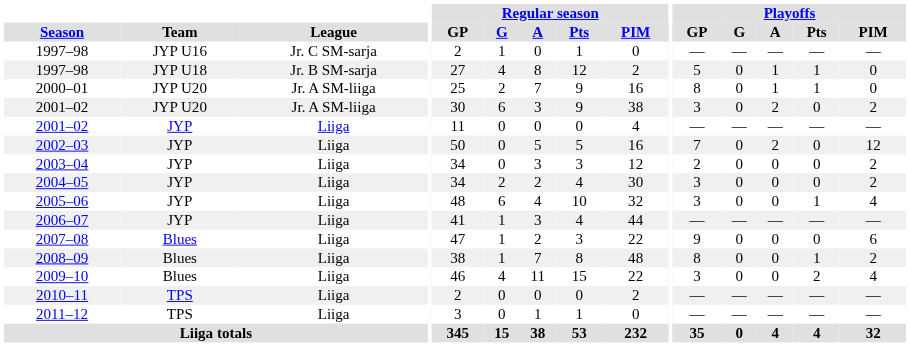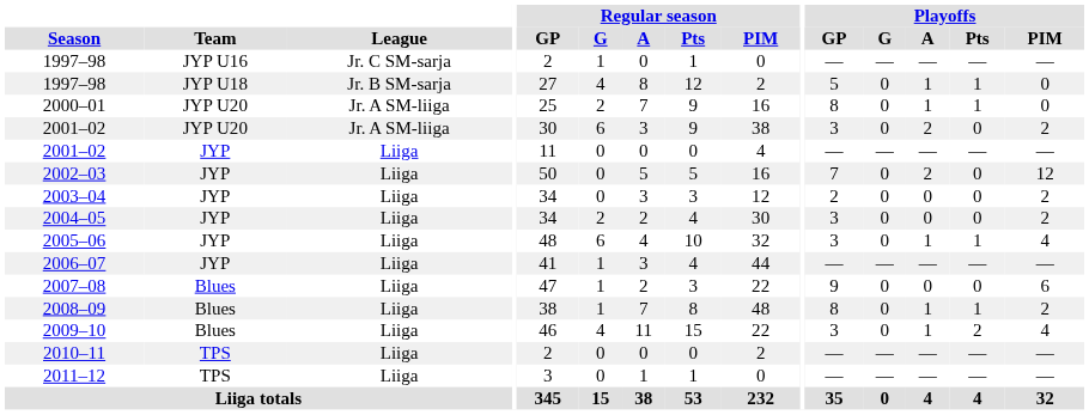 <table border="0" cellpadding="1" cellspacing="0" style="text-align:center; width:60em">
 <tr bgcolor="#e0e0e0">
 <th colspan="3" bgcolor="#ffffff"></th>
 <th rowspan="99" bgcolor="#ffffff"></th>
 <th colspan="5"><a href='#'>Regular season</a></th>
 <th rowspan="99" bgcolor="#ffffff"></th>
 <th colspan="5"><a href='#'>Playoffs</a></th>
 </tr>
 <tr bgcolor="#e0e0e0">
 <th><a href='#'>Season</a></th>
 <th>Team</th>
 <th>League</th>
 <th>GP</th>
 <th><a href='#'>G</a></th>
 <th><a href='#'>A</a></th>
 <th><a href='#'>Pts</a></th>
 <th><a href='#'>PIM</a></th>
 <th>GP</th>
 <th>G</th>
 <th>A</th>
 <th>Pts</th>
 <th>PIM</th>
 </tr>
 <tr>
 <td>1997–98</td>
 <td>JYP U16</td>
 <td>Jr. C SM-sarja</td>
 <td>2</td>
 <td>1</td>
 <td>0</td>
 <td>1</td>
 <td>0</td>
 <td>—</td>
 <td>—</td>
 <td>—</td>
 <td>—</td>
 <td>—</td>
 </tr>
 <tr bgcolor="#f0f0f0">
 <td>1997–98</td>
 <td>JYP U18</td>
 <td>Jr. B SM-sarja</td>
 <td>27</td>
 <td>4</td>
 <td>8</td>
 <td>12</td>
 <td>2</td>
 <td>5</td>
 <td>0</td>
 <td>1</td>
 <td>1</td>
 <td>0</td>
 </tr>
 <tr>
 <td>2000–01</td>
 <td>JYP U20</td>
 <td>Jr. A SM-liiga</td>
 <td>25</td>
 <td>2</td>
 <td>7</td>
 <td>9</td>
 <td>16</td>
 <td>8</td>
 <td>0</td>
 <td>1</td>
 <td>1</td>
 <td>0</td>
 </tr>
 <tr bgcolor="#f0f0f0">
 <td>2001–02</td>
 <td>JYP U20</td>
 <td>Jr. A SM-liiga</td>
 <td>30</td>
 <td>6</td>
 <td>3</td>
 <td>9</td>
 <td>38</td>
 <td>3</td>
 <td>0</td>
 <td>2</td>
 <td>0</td>
 <td>2</td>
 </tr>
 <tr>
 <td><a href='#'>2001–02</a></td>
 <td><a href='#'>JYP</a></td>
 <td><a href='#'>Liiga</a></td>
 <td>11</td>
 <td>0</td>
 <td>0</td>
 <td>0</td>
 <td>4</td>
 <td>—</td>
 <td>—</td>
 <td>—</td>
 <td>—</td>
 <td>—</td>
 </tr>
 <tr bgcolor="#f0f0f0">
 <td><a href='#'>2002–03</a></td>
 <td>JYP</td>
 <td>Liiga</td>
 <td>50</td>
 <td>0</td>
 <td>5</td>
 <td>5</td>
 <td>16</td>
 <td>7</td>
 <td>0</td>
 <td>2</td>
 <td>0</td>
 <td>12</td>
 </tr>
 <tr>
 <td><a href='#'>2003–04</a></td>
 <td>JYP</td>
 <td>Liiga</td>
 <td>34</td>
 <td>0</td>
 <td>3</td>
 <td>3</td>
 <td>12</td>
 <td>2</td>
 <td>0</td>
 <td>0</td>
 <td>0</td>
 <td>2</td>
 </tr>
 <tr bgcolor="#f0f0f0">
 <td><a href='#'>2004–05</a></td>
 <td>JYP</td>
 <td>Liiga</td>
 <td>34</td>
 <td>2</td>
 <td>2</td>
 <td>4</td>
 <td>30</td>
 <td>3</td>
 <td>0</td>
 <td>0</td>
 <td>0</td>
 <td>2</td>
 </tr>
 <tr>
 <td><a href='#'>2005–06</a></td>
 <td>JYP</td>
 <td>Liiga</td>
 <td>48</td>
 <td>6</td>
 <td>4</td>
 <td>10</td>
 <td>32</td>
 <td>3</td>
 <td>0</td>
-<td>0</td>
+<td>1</td>
 <td>1</td>
 <td>4</td>
 </tr>
 <tr bgcolor="#f0f0f0">
 <td><a href='#'>2006–07</a></td>
 <td>JYP</td>
 <td>Liiga</td>
 <td>41</td>
 <td>1</td>
 <td>3</td>
 <td>4</td>
 <td>44</td>
 <td>—</td>
 <td>—</td>
 <td>—</td>
 <td>—</td>
 <td>—</td>
 </tr>
 <tr>
 <td><a href='#'>2007–08</a></td>
 <td><a href='#'>Blues</a></td>
 <td>Liiga</td>
 <td>47</td>
 <td>1</td>
 <td>2</td>
 <td>3</td>
 <td>22</td>
 <td>9</td>
 <td>0</td>
 <td>0</td>
 <td>0</td>
 <td>6</td>
 </tr>
 <tr bgcolor="#f0f0f0">
 <td><a href='#'>2008–09</a></td>
 <td>Blues</td>
 <td>Liiga</td>
 <td>38</td>
 <td>1</td>
 <td>7</td>
 <td>8</td>
 <td>48</td>
 <td>8</td>
 <td>0</td>
-<td>0</td>
+<td>1</td>
 <td>1</td>
 <td>2</td>
 </tr>
 <tr>
 <td><a href='#'>2009–10</a></td>
 <td>Blues</td>
 <td>Liiga</td>
 <td>46</td>
 <td>4</td>
 <td>11</td>
 <td>15</td>
 <td>22</td>
 <td>3</td>
 <td>0</td>
-<td>0</td>
+<td>1</td>
 <td>2</td>
 <td>4</td>
 </tr>
 <tr bgcolor="#f0f0f0">
 <td><a href='#'>2010–11</a></td>
 <td><a href='#'>TPS</a></td>
 <td>Liiga</td>
 <td>2</td>
 <td>0</td>
 <td>0</td>
 <td>0</td>
 <td>2</td>
 <td>—</td>
 <td>—</td>
 <td>—</td>
 <td>—</td>
 <td>—</td>
 </tr>
 <tr>
 <td><a href='#'>2011–12</a></td>
 <td>TPS</td>
 <td>Liiga</td>
 <td>3</td>
 <td>0</td>
 <td>1</td>
 <td>1</td>
 <td>0</td>
 <td>—</td>
 <td>—</td>
 <td>—</td>
 <td>—</td>
 <td>—</td>
 </tr>
 <tr>
 </tr>
 <tr ALIGN="center" bgcolor="#e0e0e0">
 <th colspan="3">Liiga totals</th>
 <th ALIGN="center">345</th>
 <th ALIGN="center">15</th>
 <th ALIGN="center">38</th>
 <th ALIGN="center">53</th>
 <th ALIGN="center">232</th>
 <th ALIGN="center">35</th>
 <th ALIGN="center">0</th>
 <th ALIGN="center">4</th>
 <th ALIGN="center">4</th>
 <th ALIGN="center">32</th>
 </tr>
 </table>
